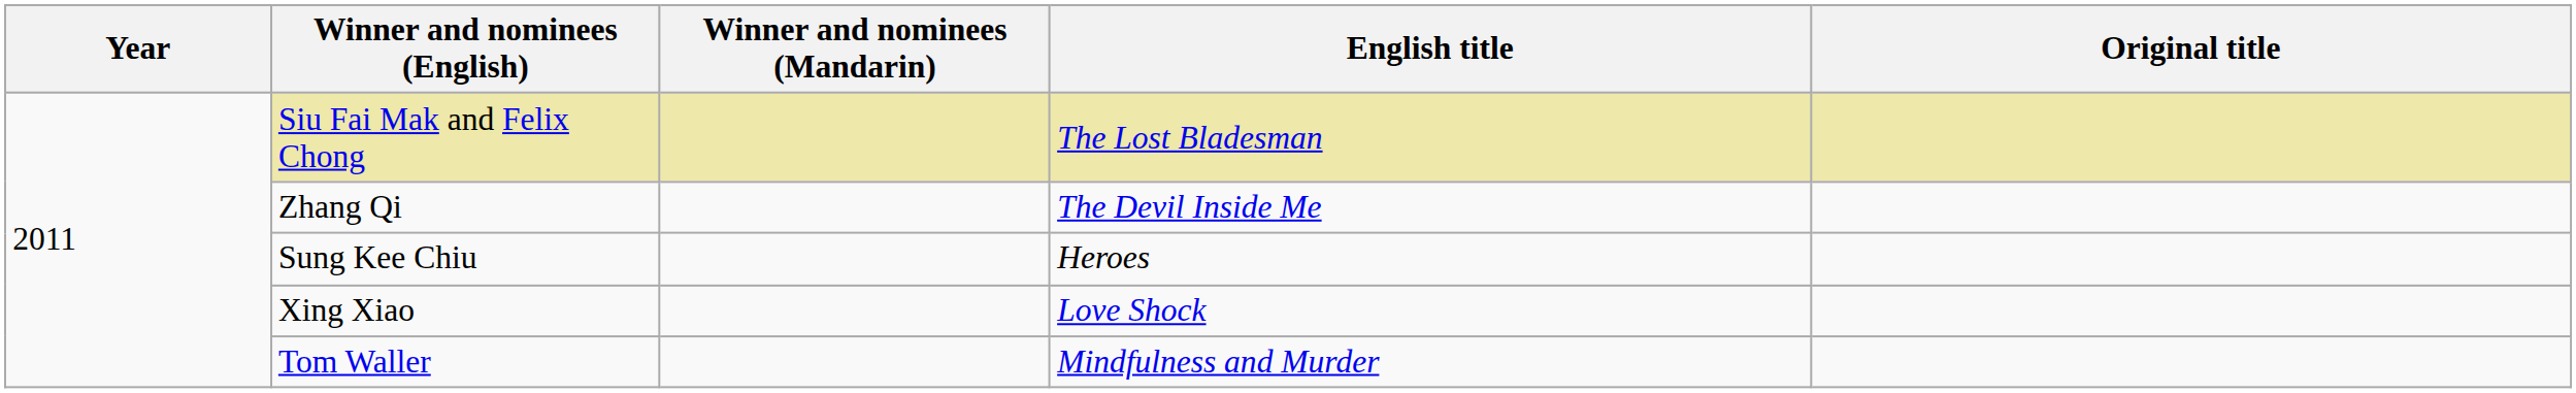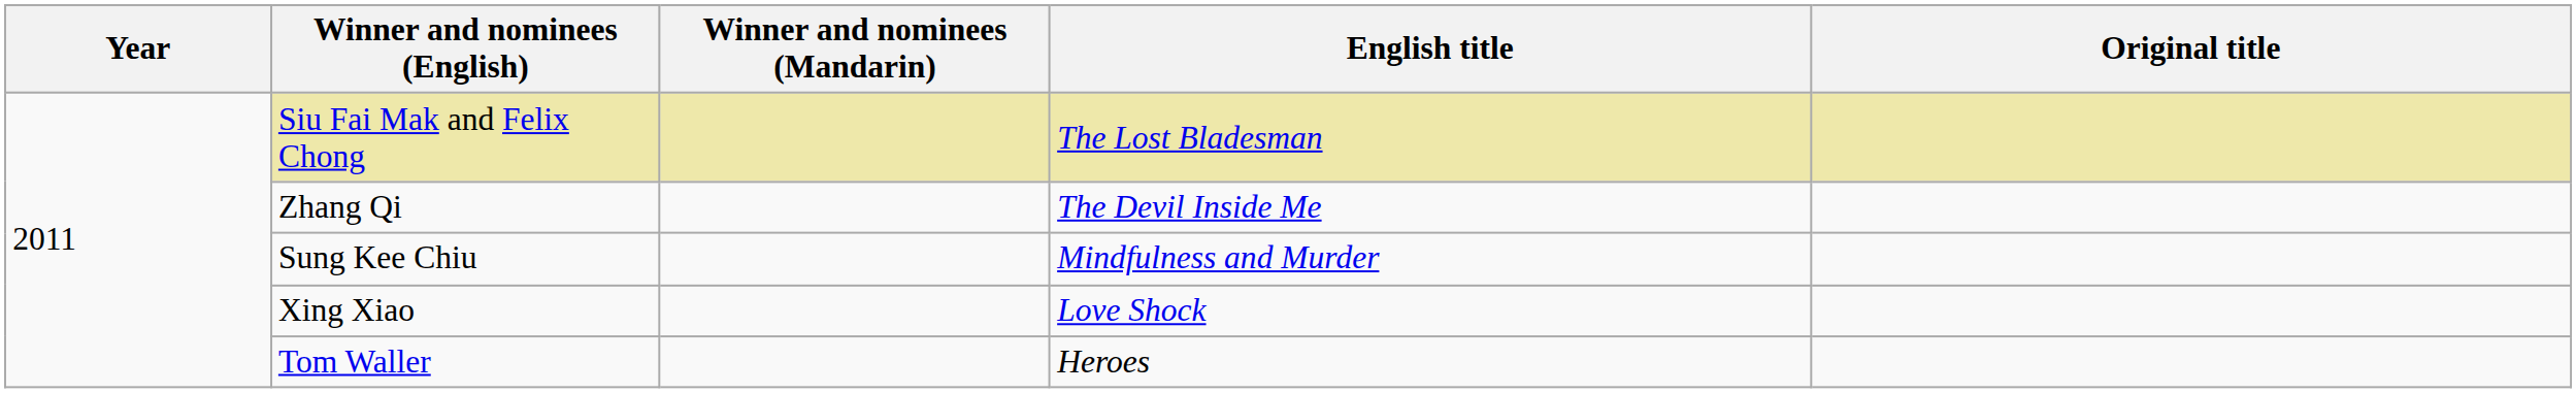 <table class="wikitable" style="width:100%;">
 <tr style="background:#bebebe">
 <th width="100"><strong>Year</strong></th>
 <th width="150"><strong>Winner and nominees<br>(English)</strong></th>
 <th width="150"><strong>Winner and nominees<br>(Mandarin)</strong></th>
 <th width="300"><strong>English title</strong></th>
 <th width="300"><strong>Original title</strong></th>
 </tr>
 <tr>
 <td rowspan="5">2011</td>
 <td style="background:#EEE8AA;"><a href='#'>Siu Fai Mak</a> and <a href='#'>Felix Chong</a></td>
 <td style="background:#EEE8AA;"></td>
 <td style="background:#EEE8AA;"><em><a href='#'>The Lost Bladesman</a></em></td>
 <td style="background:#EEE8AA;"></td>
 </tr>
 <tr>
 <td>Zhang Qi</td>
 <td></td>
 <td><em><a href='#'>The Devil Inside Me</a></em></td>
 <td></td>
 </tr>
 <tr>
 <td>Sung Kee Chiu</td>
 <td></td>
-<td><em>Heroes</em></td>
+<td><em><a href='#'>Mindfulness and Murder</a></em></td>
 <td></td>
 </tr>
 <tr>
 <td>Xing Xiao</td>
 <td></td>
 <td><em><a href='#'>Love Shock</a></em></td>
 <td></td>
 </tr>
 <tr>
 <td><a href='#'>Tom Waller</a></td>
 <td></td>
-<td><em><a href='#'>Mindfulness and Murder</a></em></td>
+<td><em>Heroes</em></td>
 <td></td>
 </tr>
 </table>
